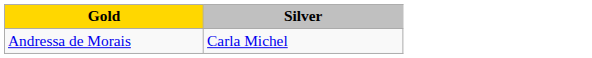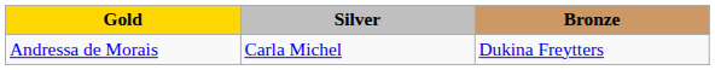 <table class="wikitable" style="text-align:left">
 <tr align="center">
 <td width=200 bgcolor=gold><strong>Gold</strong></td>
 <td width=200 bgcolor=silver><strong>Silver</strong></td>
+<td width=200 bgcolor=CC9966><strong>Bronze</strong></td>
 </tr>
 <tr>
 <td><a href='#'>Andressa de Morais</a><br><em></em></td>
 <td><a href='#'>Carla Michel</a><br><em></em></td>
+<td><a href='#'>Dukina Freytters</a><br><em></em></td>
 </tr>
 </table>
